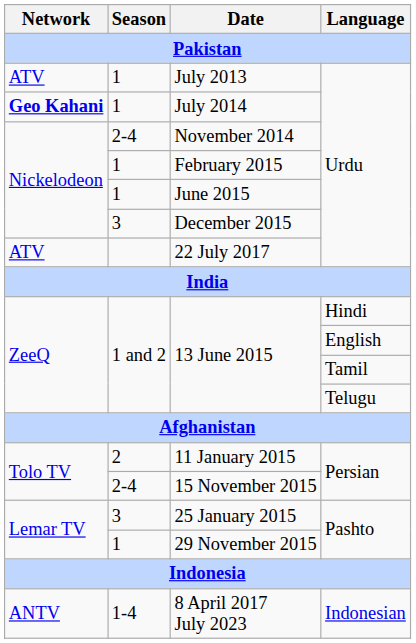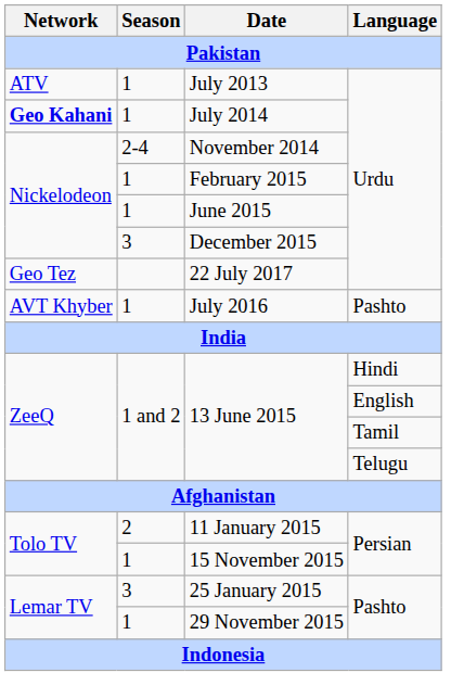 <table class="wikitable">
 <tr>
 <th>Network</th>
 <th>Season</th>
 <th>Date</th>
 <th>Language</th>
 </tr>
 <tr>
 <th style="background:#bfd7ff;" colspan="4"><a href='#'>Pakistan</a></th>
 </tr>
 <tr>
 <td><a href='#'>ATV</a></td>
 <td>1</td>
 <td>July 2013</td>
 <td rowspan="7">Urdu</td>
 </tr>
 <tr>
 <td><strong><a href='#'>Geo Kahani</a></strong></td>
 <td>1</td>
 <td>July 2014</td>
 </tr>
 <tr>
 <td rowspan="4"><a href='#'>Nickelodeon</a></td>
 <td>2-4</td>
 <td>November 2014</td>
 </tr>
 <tr>
 <td>1</td>
 <td>February 2015</td>
 </tr>
 <tr>
 <td>1</td>
 <td>June 2015</td>
 </tr>
 <tr>
 <td>3</td>
 <td>December 2015</td>
 </tr>
 <tr>
-<td><a href='#'>ATV</a></td>
+<td><a href='#'>Geo Tez</a></td>
 <td></td>
 <td>22 July 2017</td>
+</tr>
+<tr>
+<td><a href='#'>AVT Khyber</a></td>
+<td>1</td>
+<td>July 2016</td>
+<td>Pashto</td>
 </tr>
 <tr>
 <th style="background:#bfd7ff;" colspan="4"><a href='#'>India</a></th>
 </tr>
 <tr>
 <td rowspan="4"><a href='#'>ZeeQ</a></td>
 <td rowspan="4">1 and 2</td>
 <td rowspan="4">13 June 2015</td>
 <td>Hindi</td>
 </tr>
 <tr>
 <td>English</td>
 </tr>
 <tr>
 <td>Tamil</td>
 </tr>
 <tr>
 <td>Telugu</td>
 </tr>
 <tr>
 <th style="background:#bfd7ff;" colspan="4"><a href='#'>Afghanistan</a></th>
 </tr>
 <tr>
 <td rowspan="2"><a href='#'>Tolo TV</a></td>
 <td>2</td>
 <td>11 January 2015</td>
 <td rowspan="2">Persian</td>
 </tr>
 <tr>
-<td>2-4</td>
+<td>1</td>
 <td>15 November 2015</td>
 </tr>
 <tr>
 <td rowspan="2"><a href='#'>Lemar TV</a></td>
 <td>3</td>
 <td>25 January 2015</td>
 <td rowspan="2">Pashto</td>
 </tr>
 <tr>
 <td>1</td>
 <td>29 November 2015</td>
 </tr>
 <tr>
 <th style="background:#bfd7ff;" colspan="4"><a href='#'>Indonesia</a></th>
 </tr>
-<tr>
-<td><a href='#'>ANTV</a></td>
-<td>1-4</td>
-<td>8 April 2017<br>July 2023</td>
-<td><a href='#'>Indonesian</a></td>
-</tr>
 </table>
